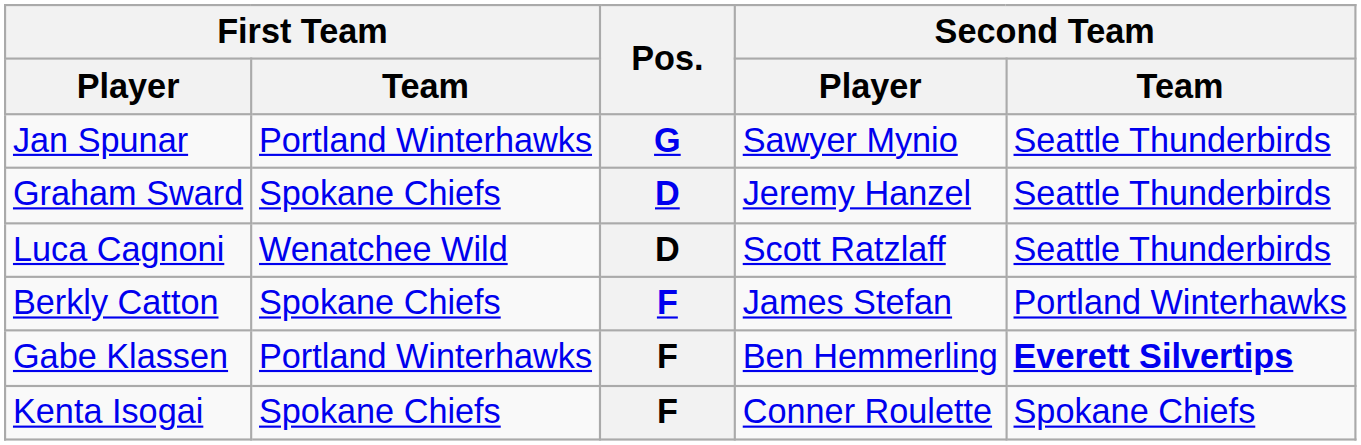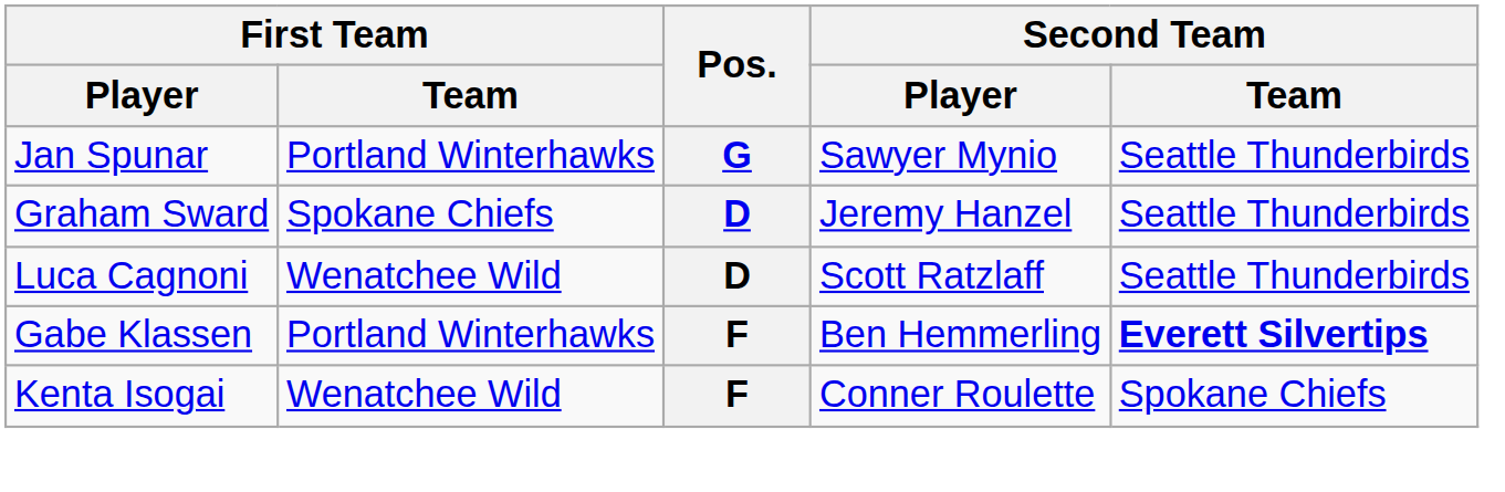 <table class="wikitable">
 <tr>
 <th colspan="2">First Team</th>
 <th style="width:10%;" rowspan="2">Pos.</th>
 <th colspan="2">Second Team</th>
 </tr>
 <tr>
 <th>Player</th>
 <th>Team</th>
 <th>Player</th>
 <th>Team</th>
 </tr>
 <tr>
 <td><a href='#'>Jan Spunar</a></td>
 <td><a href='#'>Portland Winterhawks</a></td>
 <th style="text-align:center;"><a href='#'>G</a></th>
 <td><a href='#'>Sawyer Mynio</a></td>
 <td><a href='#'>Seattle Thunderbirds</a></td>
 </tr>
 <tr>
 <td><a href='#'>Graham Sward</a></td>
 <td><a href='#'>Spokane Chiefs</a></td>
 <th style="text-align:center;"><a href='#'>D</a></th>
 <td><a href='#'>Jeremy Hanzel</a></td>
 <td><a href='#'>Seattle Thunderbirds</a></td>
 </tr>
 <tr>
 <td><a href='#'>Luca Cagnoni</a></td>
 <td><a href='#'>Wenatchee Wild</a></td>
 <th style="text-align:center;">D</th>
 <td><a href='#'>Scott Ratzlaff</a></td>
 <td><a href='#'>Seattle Thunderbirds</a></td>
 </tr>
 <tr>
-<td><a href='#'>Berkly Catton</a></td>
-<td><a href='#'>Spokane Chiefs</a></td>
-<th style="text-align:center;"><a href='#'>F</a></th>
-<td><a href='#'>James Stefan</a></td>
-<td><a href='#'>Portland Winterhawks</a></td>
-</tr>
-<tr>
 <td><a href='#'>Gabe Klassen</a></td>
 <td><a href='#'>Portland Winterhawks</a></td>
 <th style="text-align:center;">F</th>
 <td><a href='#'>Ben Hemmerling</a></td>
 <td><strong><a href='#'>Everett Silvertips</a></strong></td>
 </tr>
 <tr>
 <td><a href='#'>Kenta Isogai</a></td>
-<td><a href='#'>Spokane Chiefs</a></td>
+<td><a href='#'>Wenatchee Wild</a></td>
 <th style="text-align:center;">F</th>
 <td><a href='#'>Conner Roulette</a></td>
 <td><a href='#'>Spokane Chiefs</a></td>
 </tr>
 </table>
